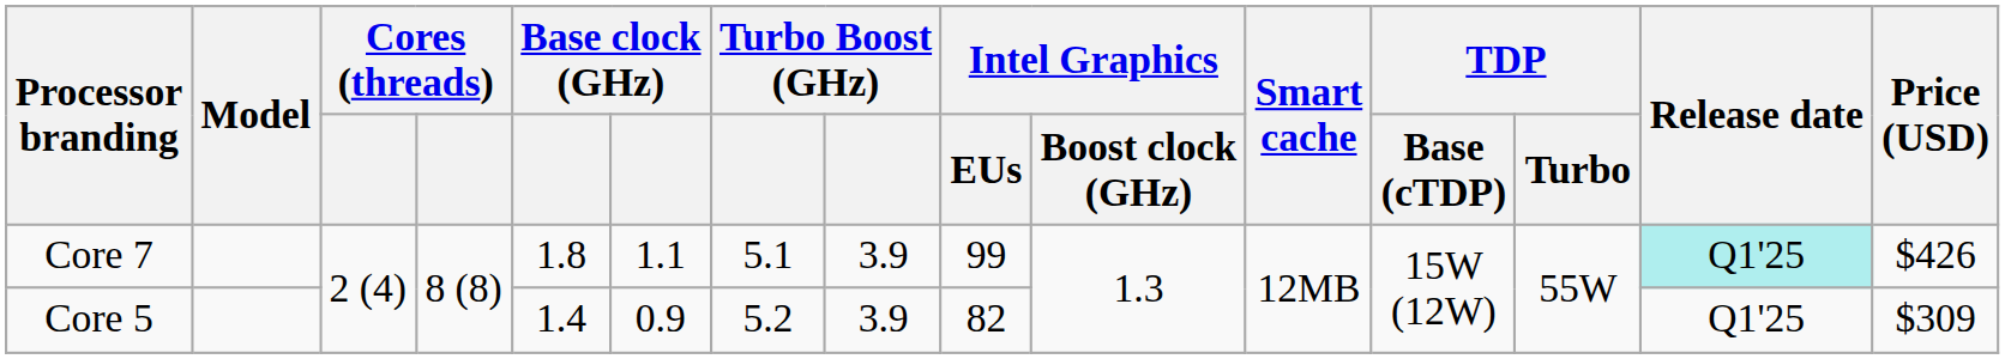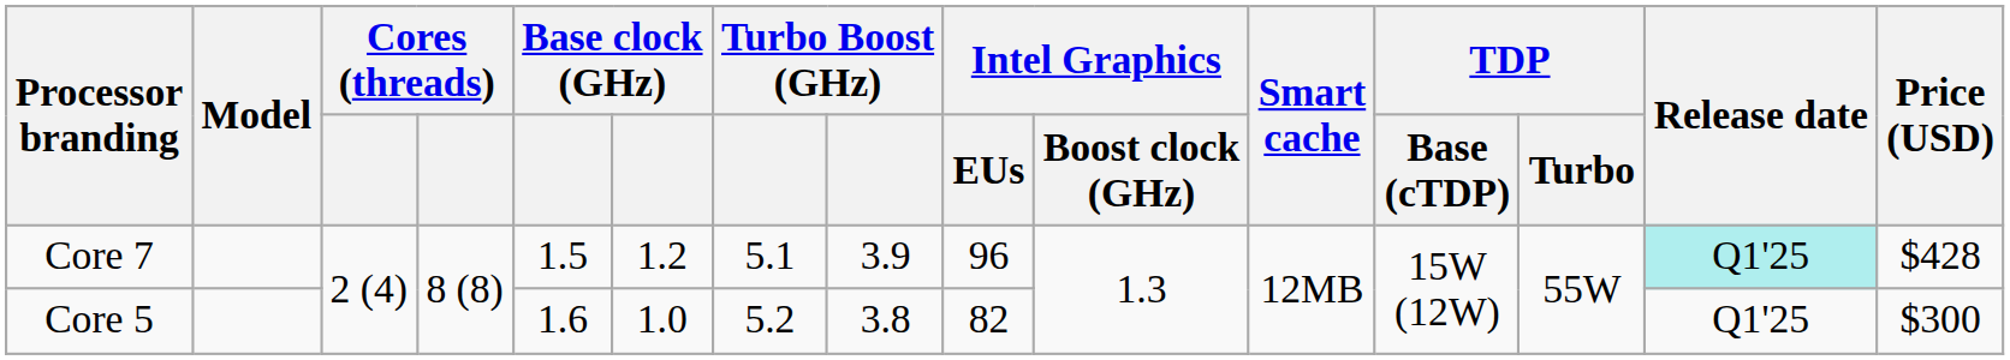 <table class="wikitable sortable" style="text-align:center;">
 <tr>
 <th rowspan="2">Processor<br>branding</th>
 <th rowspan="2">Model</th>
 <th colspan="2"><a href='#'>Cores</a><br>(<a href='#'>threads</a>)</th>
 <th colspan="2"><a href='#'>Base clock</a><br>(GHz)</th>
 <th colspan="2"><a href='#'>Turbo Boost</a><br>(GHz)</th>
 <th colspan="2"><a href='#'>Intel Graphics</a></th>
 <th rowspan="2"><a href='#'>Smart<br>cache</a></th>
 <th colspan="2"><a href='#'>TDP</a></th>
 <th rowspan="2">Release date</th>
 <th rowspan="2">Price <br> (USD)</th>
 </tr>
 <tr>
 <th></th>
 <th></th>
 <th></th>
 <th></th>
 <th></th>
 <th></th>
 <th>EUs</th>
 <th>Boost clock<br>(GHz)</th>
 <th>Base<br>(cTDP)</th>
 <th>Turbo</th>
 </tr>
 <tr>
 <td>Core 7</td>
 <td></td>
 <td rowspan="2">2 (4)</td>
 <td rowspan="2">8 (8)</td>
-<td>1.8</td>
-<td>1.1</td>
+<td>1.5</td>
+<td>1.2</td>
 <td>5.1</td>
 <td>3.9</td>
-<td>99</td>
+<td>96</td>
 <td rowspan="2">1.3</td>
 <td rowspan="2">12MB</td>
 <td rowspan="2">15W<br>(12W)</td>
 <td rowspan="2">55W</td>
 <td style="background: paleturquoise;">Q1'25</td>
-<td>$426</td>
+<td>$428</td>
 </tr>
 <tr>
 <td>Core 5</td>
 <td></td>
-<td>1.4</td>
-<td>0.9</td>
+<td>1.6</td>
+<td>1.0</td>
 <td>5.2</td>
-<td>3.9</td>
+<td>3.8</td>
 <td>82</td>
 <td>Q1'25</td>
-<td>$309</td>
+<td>$300</td>
 </tr>
 </table>
